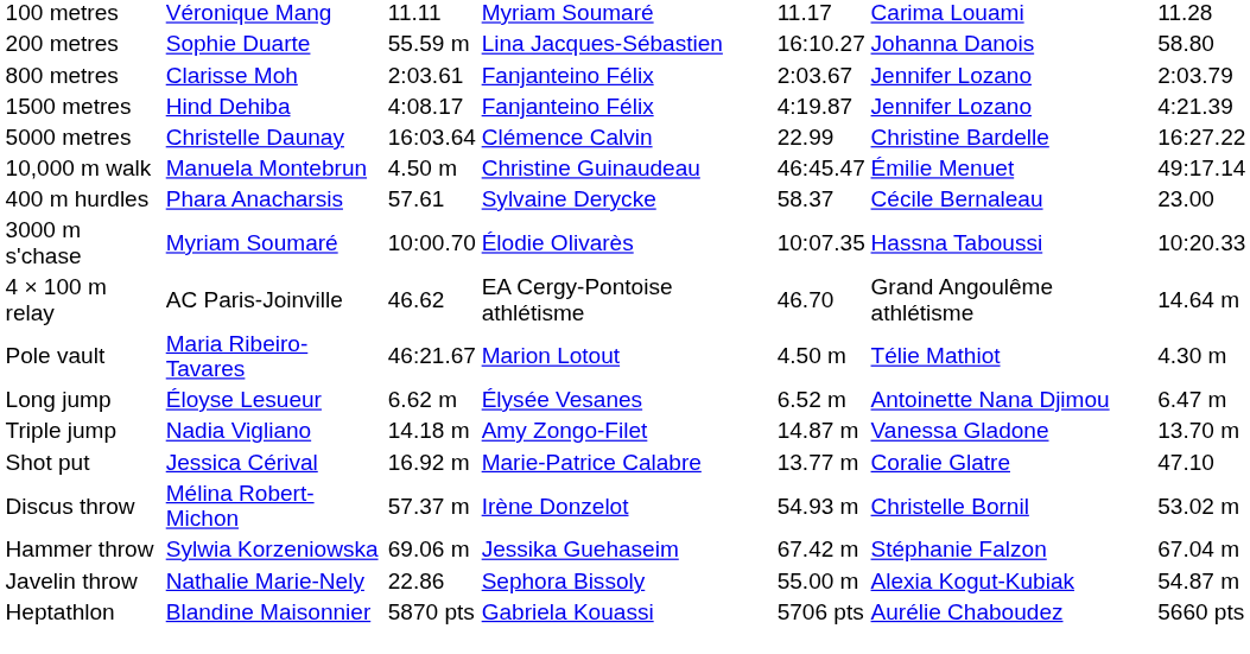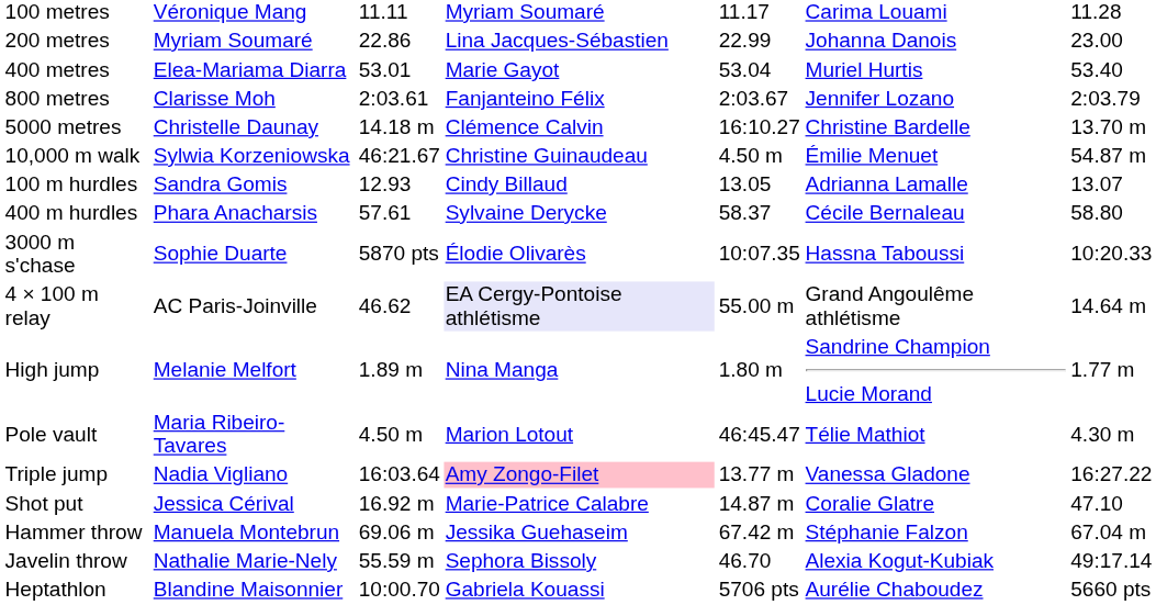 <table>
 <tr>
 <td>100 metres</td>
 <td><a href='#'>Véronique Mang</a></td>
 <td>11.11</td>
 <td><a href='#'>Myriam Soumaré</a></td>
 <td>11.17</td>
 <td><a href='#'>Carima Louami</a></td>
 <td>11.28</td>
 </tr>
 <tr>
 <td>200 metres</td>
-<td><a href='#'>Sophie Duarte</a></td>
-<td>55.59 m</td>
+<td><a href='#'>Myriam Soumaré</a></td>
+<td>22.86</td>
 <td><a href='#'>Lina Jacques-Sébastien</a></td>
-<td>16:10.27</td>
+<td>22.99</td>
 <td><a href='#'>Johanna Danois</a></td>
-<td>58.80</td>
+<td>23.00</td>
+</tr>
+<tr>
+<td>400 metres</td>
+<td><a href='#'>Elea-Mariama Diarra</a></td>
+<td>53.01</td>
+<td><a href='#'>Marie Gayot</a></td>
+<td>53.04</td>
+<td><a href='#'>Muriel Hurtis</a></td>
+<td>53.40</td>
 </tr>
 <tr>
 <td>800 metres</td>
 <td><a href='#'>Clarisse Moh</a></td>
 <td>2:03.61</td>
 <td><a href='#'>Fanjanteino Félix</a></td>
 <td>2:03.67</td>
 <td><a href='#'>Jennifer Lozano</a></td>
 <td>2:03.79</td>
 </tr>
 <tr>
-<td>1500 metres</td>
-<td><a href='#'>Hind Dehiba</a></td>
-<td>4:08.17</td>
-<td><a href='#'>Fanjanteino Félix</a></td>
-<td>4:19.87</td>
-<td><a href='#'>Jennifer Lozano</a></td>
-<td>4:21.39</td>
-</tr>
-<tr>
 <td>5000 metres</td>
 <td><a href='#'>Christelle Daunay</a></td>
-<td>16:03.64</td>
+<td>14.18 m</td>
 <td><a href='#'>Clémence Calvin</a></td>
-<td>22.99</td>
+<td>16:10.27</td>
 <td><a href='#'>Christine Bardelle</a></td>
-<td>16:27.22</td>
+<td>13.70 m</td>
 </tr>
 <tr>
 <td>10,000 m walk</td>
-<td><a href='#'>Manuela Montebrun</a></td>
+<td><a href='#'>Sylwia Korzeniowska</a></td>
+<td>46:21.67</td>
+<td><a href='#'>Christine Guinaudeau</a></td>
 <td>4.50 m</td>
-<td><a href='#'>Christine Guinaudeau</a></td>
-<td>46:45.47</td>
 <td><a href='#'>Émilie Menuet</a></td>
-<td>49:17.14</td>
+<td>54.87 m</td>
+</tr>
+<tr>
+<td>100 m hurdles</td>
+<td><a href='#'>Sandra Gomis</a></td>
+<td>12.93</td>
+<td><a href='#'>Cindy Billaud</a></td>
+<td>13.05</td>
+<td><a href='#'>Adrianna Lamalle</a></td>
+<td>13.07</td>
 </tr>
 <tr>
 <td>400 m hurdles</td>
 <td><a href='#'>Phara Anacharsis</a></td>
 <td>57.61</td>
 <td><a href='#'>Sylvaine Derycke</a></td>
 <td>58.37</td>
 <td><a href='#'>Cécile Bernaleau</a></td>
-<td>23.00</td>
+<td>58.80</td>
 </tr>
 <tr>
 <td>3000 m s'chase</td>
-<td><a href='#'>Myriam Soumaré</a></td>
-<td>10:00.70</td>
+<td><a href='#'>Sophie Duarte</a></td>
+<td>5870 pts</td>
 <td><a href='#'>Élodie Olivarès</a></td>
 <td>10:07.35</td>
 <td><a href='#'>Hassna Taboussi</a></td>
 <td>10:20.33</td>
 </tr>
 <tr>
 <td>4 × 100 m relay</td>
 <td>AC Paris-Joinville</td>
 <td>46.62</td>
-<td>EA Cergy-Pontoise athlétisme</td>
-<td>46.70</td>
+<td style="background: lavender;">EA Cergy-Pontoise athlétisme</td>
+<td>55.00 m</td>
 <td>Grand Angoulême athlétisme</td>
 <td>14.64 m</td>
 </tr>
 <tr>
+<td>High jump</td>
+<td><a href='#'>Melanie Melfort</a></td>
+<td>1.89 m</td>
+<td><a href='#'>Nina Manga</a></td>
+<td>1.80 m</td>
+<td><a href='#'>Sandrine Champion</a><hr><a href='#'>Lucie Morand</a></td>
+<td>1.77 m</td>
+</tr>
+<tr>
 <td>Pole vault</td>
 <td><a href='#'>Maria Ribeiro-Tavares</a></td>
-<td>46:21.67</td>
+<td>4.50 m</td>
 <td><a href='#'>Marion Lotout</a></td>
-<td>4.50 m</td>
+<td>46:45.47</td>
 <td><a href='#'>Télie Mathiot</a></td>
 <td>4.30 m</td>
 </tr>
 <tr>
-<td>Long jump</td>
-<td><a href='#'>Éloyse Lesueur</a></td>
-<td>6.62 m</td>
-<td><a href='#'>Élysée Vesanes</a></td>
-<td>6.52 m</td>
-<td><a href='#'>Antoinette Nana Djimou</a></td>
-<td>6.47 m</td>
-</tr>
-<tr>
 <td>Triple jump</td>
 <td><a href='#'>Nadia Vigliano</a></td>
-<td>14.18 m</td>
-<td><a href='#'>Amy Zongo-Filet</a></td>
-<td>14.87 m</td>
+<td>16:03.64</td>
+<td style="background: pink;"><a href='#'>Amy Zongo-Filet</a></td>
+<td>13.77 m</td>
 <td><a href='#'>Vanessa Gladone</a></td>
-<td>13.70 m</td>
+<td>16:27.22</td>
 </tr>
 <tr>
 <td>Shot put</td>
 <td><a href='#'>Jessica Cérival</a></td>
 <td>16.92 m</td>
 <td><a href='#'>Marie-Patrice Calabre</a></td>
-<td>13.77 m</td>
+<td>14.87 m</td>
 <td><a href='#'>Coralie Glatre</a></td>
 <td>47.10</td>
 </tr>
 <tr>
-<td>Discus throw</td>
-<td><a href='#'>Mélina Robert-Michon</a></td>
-<td>57.37 m</td>
-<td><a href='#'>Irène Donzelot</a></td>
-<td>54.93 m</td>
-<td><a href='#'>Christelle Bornil</a></td>
-<td>53.02 m</td>
-</tr>
-<tr>
 <td>Hammer throw</td>
-<td><a href='#'>Sylwia Korzeniowska</a></td>
+<td><a href='#'>Manuela Montebrun</a></td>
 <td>69.06 m</td>
 <td><a href='#'>Jessika Guehaseim</a></td>
 <td>67.42 m</td>
 <td><a href='#'>Stéphanie Falzon</a></td>
 <td>67.04 m</td>
 </tr>
 <tr>
 <td>Javelin throw</td>
 <td><a href='#'>Nathalie Marie-Nely</a></td>
-<td>22.86</td>
+<td>55.59 m</td>
 <td><a href='#'>Sephora Bissoly</a></td>
-<td>55.00 m</td>
+<td>46.70</td>
 <td><a href='#'>Alexia Kogut-Kubiak</a></td>
-<td>54.87 m</td>
+<td>49:17.14</td>
 </tr>
 <tr>
 <td>Heptathlon</td>
 <td><a href='#'>Blandine Maisonnier</a></td>
-<td>5870 pts</td>
+<td>10:00.70</td>
 <td><a href='#'>Gabriela Kouassi</a></td>
 <td>5706 pts</td>
 <td><a href='#'>Aurélie Chaboudez</a></td>
 <td>5660 pts</td>
 </tr>
 </table>
